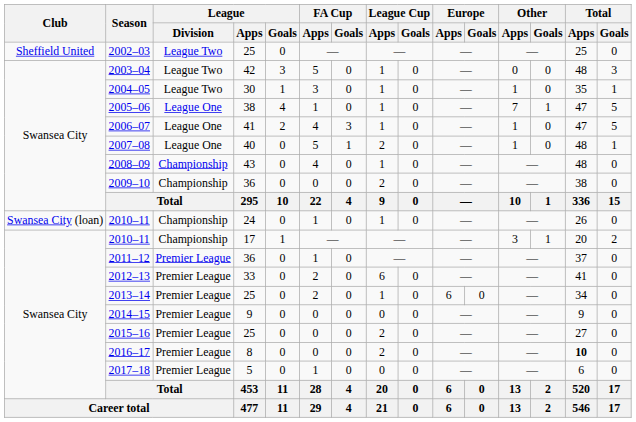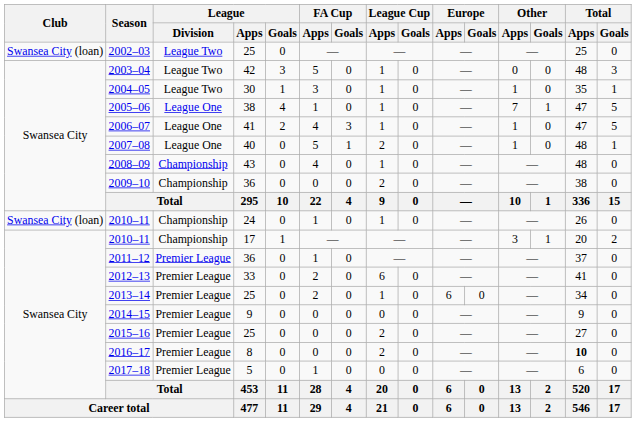 <table class="wikitable" style="text-align:center">
 <tr>
 <th rowspan=2>Club</th>
 <th rowspan=2>Season</th>
 <th colspan=3>League</th>
 <th colspan=2>FA Cup</th>
 <th colspan=2>League Cup</th>
 <th colspan=2>Europe</th>
 <th colspan=2>Other</th>
 <th colspan=2>Total</th>
 </tr>
 <tr>
 <th>Division</th>
 <th>Apps</th>
 <th>Goals</th>
 <th>Apps</th>
 <th>Goals</th>
 <th>Apps</th>
 <th>Goals</th>
 <th>Apps</th>
 <th>Goals</th>
 <th>Apps</th>
 <th>Goals</th>
 <th>Apps</th>
 <th>Goals</th>
 </tr>
 <tr>
-<td><a href='#'>Sheffield United</a></td>
+<td><a href='#'>Swansea City</a> (loan)</td>
 <td><a href='#'>2002–03</a></td>
 <td><a href='#'>League Two</a></td>
 <td>25</td>
 <td>0</td>
 <td colspan=2>—</td>
 <td colspan=2>—</td>
 <td colspan=2>—</td>
 <td colspan=2>—</td>
 <td>25</td>
 <td>0</td>
 </tr>
 <tr>
 <td rowspan=8>Swansea City</td>
 <td><a href='#'>2003–04</a></td>
 <td>League Two</td>
 <td>42</td>
 <td>3</td>
 <td>5</td>
 <td>0</td>
 <td>1</td>
 <td>0</td>
 <td colspan=2>—</td>
 <td>0</td>
 <td>0</td>
 <td>48</td>
 <td>3</td>
 </tr>
 <tr>
 <td><a href='#'>2004–05</a></td>
 <td>League Two</td>
 <td>30</td>
 <td>1</td>
 <td>3</td>
 <td>0</td>
 <td>1</td>
 <td>0</td>
 <td colspan=2>—</td>
 <td>1</td>
 <td>0</td>
 <td>35</td>
 <td>1</td>
 </tr>
 <tr>
 <td><a href='#'>2005–06</a></td>
 <td><a href='#'>League One</a></td>
 <td>38</td>
 <td>4</td>
 <td>1</td>
 <td>0</td>
 <td>1</td>
 <td>0</td>
 <td colspan=2>—</td>
 <td>7</td>
 <td>1</td>
 <td>47</td>
 <td>5</td>
 </tr>
 <tr>
 <td><a href='#'>2006–07</a></td>
 <td>League One</td>
 <td>41</td>
 <td>2</td>
 <td>4</td>
 <td>3</td>
 <td>1</td>
 <td>0</td>
 <td colspan=2>—</td>
 <td>1</td>
 <td>0</td>
 <td>47</td>
 <td>5</td>
 </tr>
 <tr>
 <td><a href='#'>2007–08</a></td>
 <td>League One</td>
 <td>40</td>
 <td>0</td>
 <td>5</td>
 <td>1</td>
 <td>2</td>
 <td>0</td>
 <td colspan=2>—</td>
 <td>1</td>
 <td>0</td>
 <td>48</td>
 <td>1</td>
 </tr>
 <tr>
 <td><a href='#'>2008–09</a></td>
 <td><a href='#'>Championship</a></td>
 <td>43</td>
 <td>0</td>
 <td>4</td>
 <td>0</td>
 <td>1</td>
 <td>0</td>
 <td colspan=2>—</td>
 <td colspan=2>—</td>
 <td>48</td>
 <td>0</td>
 </tr>
 <tr>
 <td><a href='#'>2009–10</a></td>
 <td>Championship</td>
 <td>36</td>
 <td>0</td>
 <td>0</td>
 <td>0</td>
 <td>2</td>
 <td>0</td>
 <td colspan=2>—</td>
 <td colspan=2>—</td>
 <td>38</td>
 <td>0</td>
 </tr>
 <tr>
 <th colspan=2>Total</th>
 <th>295</th>
 <th>10</th>
 <th>22</th>
 <th>4</th>
 <th>9</th>
 <th>0</th>
 <th colspan=2>—</th>
 <th>10</th>
 <th>1</th>
 <th>336</th>
 <th>15</th>
 </tr>
 <tr>
 <td><a href='#'>Swansea City</a> (loan)</td>
 <td><a href='#'>2010–11</a></td>
 <td>Championship</td>
 <td>24</td>
 <td>0</td>
 <td>1</td>
 <td>0</td>
 <td>1</td>
 <td>0</td>
 <td colspan=2>—</td>
 <td colspan=2>—</td>
 <td>26</td>
 <td>0</td>
 </tr>
 <tr>
 <td rowspan=9>Swansea City</td>
 <td><a href='#'>2010–11</a></td>
 <td>Championship</td>
 <td>17</td>
 <td>1</td>
 <td colspan=2>—</td>
 <td colspan=2>—</td>
 <td colspan=2>—</td>
 <td>3</td>
 <td>1</td>
 <td>20</td>
 <td>2</td>
 </tr>
 <tr>
 <td><a href='#'>2011–12</a></td>
 <td><a href='#'>Premier League</a></td>
 <td>36</td>
 <td>0</td>
 <td>1</td>
 <td>0</td>
 <td colspan=2>—</td>
 <td colspan=2>—</td>
 <td colspan=2>—</td>
 <td>37</td>
 <td>0</td>
 </tr>
 <tr>
 <td><a href='#'>2012–13</a></td>
 <td>Premier League</td>
 <td>33</td>
 <td>0</td>
 <td>2</td>
 <td>0</td>
 <td>6</td>
 <td>0</td>
 <td colspan=2>—</td>
 <td colspan=2>—</td>
 <td>41</td>
 <td>0</td>
 </tr>
 <tr>
 <td><a href='#'>2013–14</a></td>
 <td>Premier League</td>
 <td>25</td>
 <td>0</td>
 <td>2</td>
 <td>0</td>
 <td>1</td>
 <td>0</td>
 <td>6</td>
 <td>0</td>
 <td colspan=2>—</td>
 <td>34</td>
 <td>0</td>
 </tr>
 <tr>
 <td><a href='#'>2014–15</a></td>
 <td>Premier League</td>
 <td>9</td>
 <td>0</td>
 <td>0</td>
 <td>0</td>
 <td>0</td>
 <td>0</td>
 <td colspan=2>—</td>
 <td colspan=2>—</td>
 <td>9</td>
 <td>0</td>
 </tr>
 <tr>
 <td><a href='#'>2015–16</a></td>
 <td>Premier League</td>
 <td>25</td>
 <td>0</td>
 <td>0</td>
 <td>0</td>
 <td>2</td>
 <td>0</td>
 <td colspan=2>—</td>
 <td colspan=2>—</td>
 <td>27</td>
 <td>0</td>
 </tr>
 <tr>
 <td><a href='#'>2016–17</a></td>
 <td>Premier League</td>
 <td>8</td>
 <td>0</td>
 <td>0</td>
 <td>0</td>
 <td>2</td>
 <td>0</td>
 <td colspan=2>—</td>
 <td colspan=2>—</td>
 <td><strong>10</strong></td>
 <td>0</td>
 </tr>
 <tr>
 <td><a href='#'>2017–18</a></td>
 <td>Premier League</td>
 <td>5</td>
 <td>0</td>
 <td>1</td>
 <td>0</td>
 <td>0</td>
 <td>0</td>
 <td colspan=2>—</td>
 <td colspan=2>—</td>
 <td>6</td>
 <td>0</td>
 </tr>
 <tr>
 <th colspan=2>Total</th>
 <th>453</th>
 <th>11</th>
 <th>28</th>
 <th>4</th>
 <th>20</th>
 <th>0</th>
 <th>6</th>
 <th>0</th>
 <th>13</th>
 <th>2</th>
 <th>520</th>
 <th>17</th>
 </tr>
 <tr>
 <th colspan=3>Career total</th>
 <th>477</th>
 <th>11</th>
 <th>29</th>
 <th>4</th>
 <th>21</th>
 <th>0</th>
 <th>6</th>
 <th>0</th>
 <th>13</th>
 <th>2</th>
 <th>546</th>
 <th>17</th>
 </tr>
 </table>
